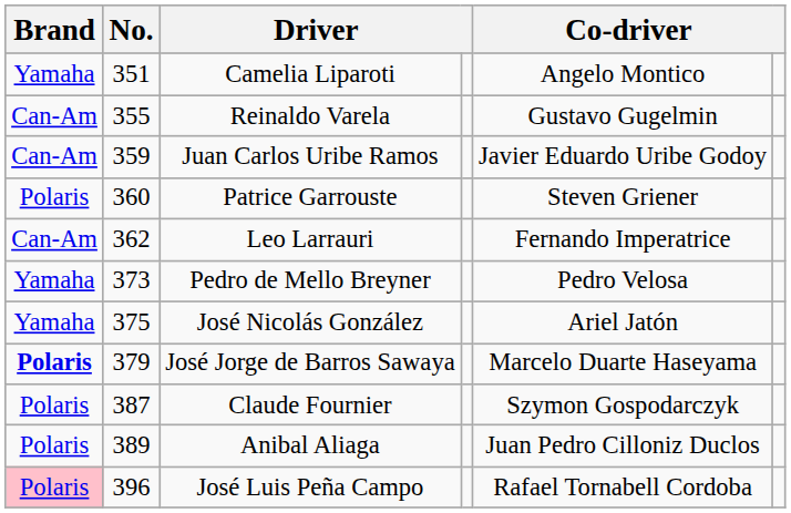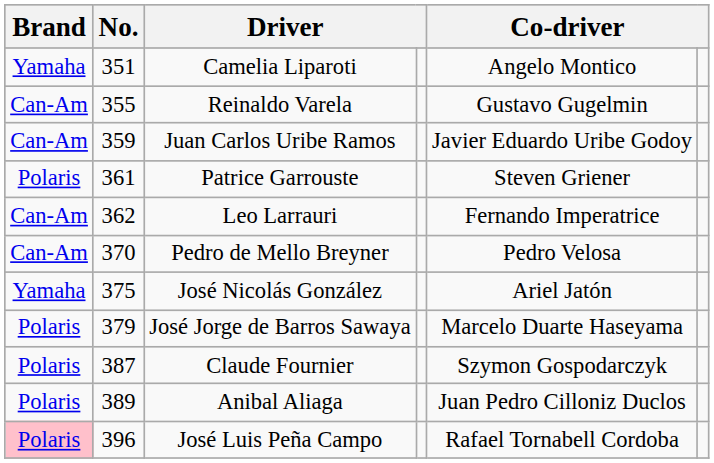 <table class="wikitable" style="font-size:85%;">
 <tr>
 <th><big>Brand</big></th>
 <th><big>No.</big></th>
 <th colspan=2><big>Driver</big></th>
 <th colspan=2><big>Co-driver</big></th>
 </tr>
 <tr>
 <td align=center><a href='#'>Yamaha</a></td>
 <td align=center>351</td>
 <td align=center>Camelia Liparoti</td>
 <td></td>
 <td align=center>Angelo Montico</td>
 <td></td>
 </tr>
 <tr>
 <td align=center><a href='#'>Can-Am</a></td>
 <td align=center>355</td>
 <td align=center>Reinaldo Varela</td>
 <td></td>
 <td align=center>Gustavo Gugelmin</td>
 <td></td>
 </tr>
 <tr>
 <td align=center><a href='#'>Can-Am</a></td>
 <td align=center>359</td>
 <td align=center>Juan Carlos Uribe Ramos</td>
 <td></td>
 <td align=center>Javier Eduardo Uribe Godoy</td>
 <td></td>
 </tr>
 <tr>
 <td align=center><a href='#'>Polaris</a></td>
-<td align=center>360</td>
+<td align=center>361</td>
 <td align=center>Patrice Garrouste</td>
 <td></td>
 <td align=center>Steven Griener</td>
 <td></td>
 </tr>
 <tr>
 <td align=center><a href='#'>Can-Am</a></td>
 <td align=center>362</td>
 <td align=center>Leo Larrauri</td>
 <td></td>
 <td align=center>Fernando Imperatrice</td>
 <td></td>
 </tr>
 <tr>
-<td align=center><a href='#'>Yamaha</a></td>
-<td align=center>373</td>
+<td align=center><a href='#'>Can-Am</a></td>
+<td align=center>370</td>
 <td align=center>Pedro de Mello Breyner</td>
 <td></td>
 <td align=center>Pedro Velosa</td>
 <td></td>
 </tr>
 <tr>
 <td align=center><a href='#'>Yamaha</a></td>
 <td align=center>375</td>
 <td align=center>José Nicolás González</td>
 <td></td>
 <td align=center>Ariel Jatón</td>
 <td></td>
 </tr>
 <tr>
-<td align=center><strong><a href='#'>Polaris</a></strong></td>
+<td align=center><a href='#'>Polaris</a></td>
 <td align=center>379</td>
 <td align=center>José Jorge de Barros Sawaya</td>
 <td></td>
 <td align=center>Marcelo Duarte Haseyama</td>
 <td></td>
 </tr>
 <tr>
 <td align=center><a href='#'>Polaris</a></td>
 <td align=center>387</td>
 <td align=center>Claude Fournier</td>
 <td></td>
 <td align=center>Szymon Gospodarczyk</td>
 <td></td>
 </tr>
 <tr>
 <td align=center><a href='#'>Polaris</a></td>
 <td align=center>389</td>
 <td align=center>Anibal Aliaga</td>
 <td></td>
 <td align=center>Juan Pedro Cilloniz Duclos</td>
 <td></td>
 </tr>
 <tr>
 <td align=center style="background: pink;"><a href='#'>Polaris</a></td>
 <td align=center>396</td>
 <td align=center>José Luis Peña Campo</td>
 <td></td>
 <td align=center>Rafael Tornabell Cordoba</td>
 <td></td>
 </tr>
 </table>
